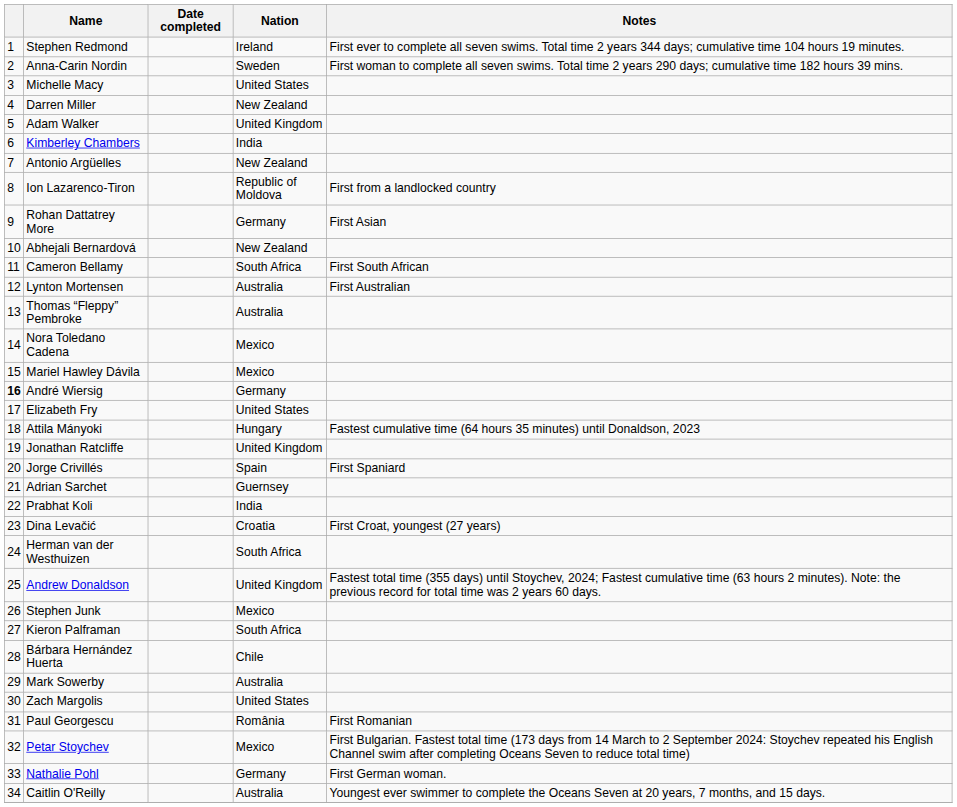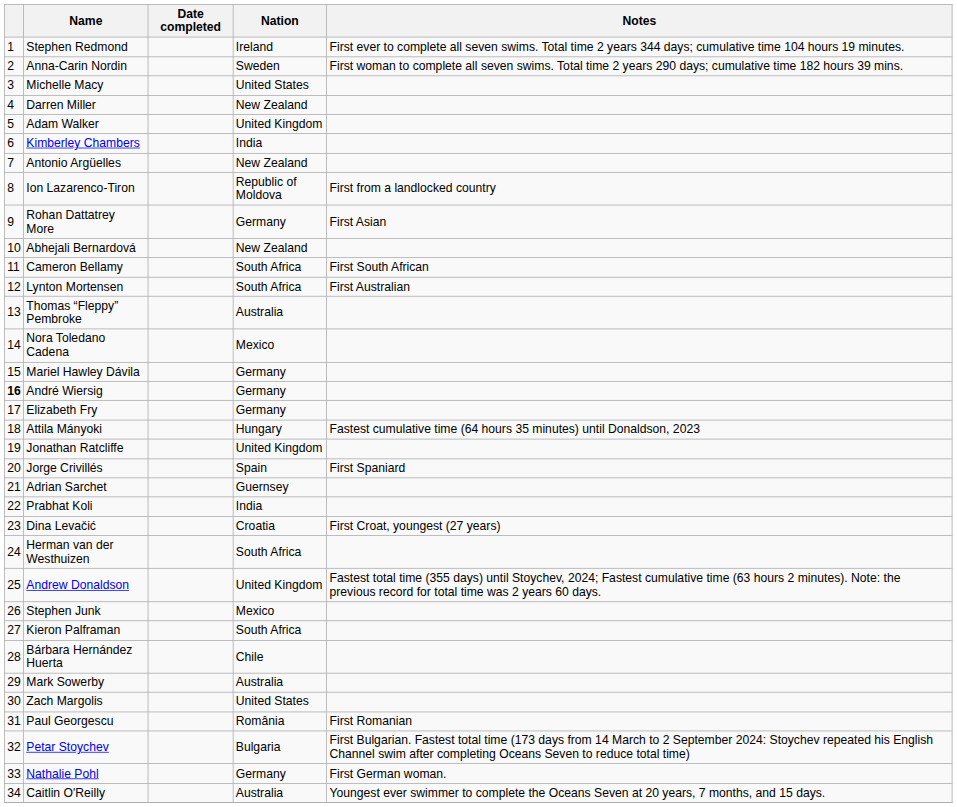 <table class="wikitable">
 <tr>
 <th></th>
 <th>Name</th>
 <th>Date completed</th>
 <th>Nation</th>
 <th>Notes</th>
 </tr>
 <tr>
 <td>1</td>
 <td>Stephen Redmond</td>
 <td></td>
 <td>Ireland</td>
 <td>First ever to complete all seven swims. Total time 2 years 344 days; cumulative time 104 hours 19 minutes.</td>
 </tr>
 <tr>
 <td>2</td>
 <td>Anna-Carin Nordin</td>
 <td></td>
 <td>Sweden</td>
 <td>First woman to complete all seven swims. Total time 2 years 290 days; cumulative time 182 hours 39 mins.</td>
 </tr>
 <tr>
 <td>3</td>
 <td>Michelle Macy</td>
 <td></td>
 <td>United States</td>
 <td></td>
 </tr>
 <tr>
 <td>4</td>
 <td>Darren Miller</td>
 <td></td>
 <td>New Zealand</td>
 <td></td>
 </tr>
 <tr>
 <td>5</td>
 <td>Adam Walker</td>
 <td></td>
 <td>United Kingdom</td>
 <td></td>
 </tr>
 <tr>
 <td>6</td>
 <td><a href='#'>Kimberley Chambers</a></td>
 <td></td>
 <td>India</td>
 <td></td>
 </tr>
 <tr>
 <td>7</td>
 <td>Antonio Argüelles</td>
 <td></td>
 <td>New Zealand</td>
 <td></td>
 </tr>
 <tr>
 <td>8</td>
 <td>Ion Lazarenco-Tiron</td>
 <td></td>
 <td>Republic of Moldova</td>
 <td>First from a landlocked country</td>
 </tr>
 <tr>
 <td>9</td>
 <td>Rohan Dattatrey More</td>
 <td></td>
 <td>Germany</td>
 <td>First Asian</td>
 </tr>
 <tr>
 <td>10</td>
 <td>Abhejali Bernardová</td>
 <td></td>
 <td>New Zealand</td>
 <td></td>
 </tr>
 <tr>
 <td>11</td>
 <td>Cameron Bellamy</td>
 <td></td>
 <td>South Africa</td>
 <td>First South African</td>
 </tr>
 <tr>
 <td>12</td>
 <td>Lynton Mortensen</td>
 <td></td>
-<td>Australia</td>
+<td>South Africa</td>
 <td>First Australian</td>
 </tr>
 <tr>
 <td>13</td>
 <td>Thomas “Fleppy” Pembroke</td>
 <td></td>
 <td>Australia</td>
 <td></td>
 </tr>
 <tr>
 <td>14</td>
 <td>Nora Toledano Cadena</td>
 <td></td>
 <td>Mexico</td>
 <td></td>
 </tr>
 <tr>
 <td>15</td>
 <td>Mariel Hawley Dávila</td>
 <td></td>
-<td>Mexico</td>
+<td>Germany</td>
 <td></td>
 </tr>
 <tr>
 <td><strong>16</strong></td>
 <td>André Wiersig</td>
 <td></td>
 <td>Germany</td>
 <td></td>
 </tr>
 <tr>
 <td>17</td>
 <td>Elizabeth Fry</td>
 <td></td>
-<td>United States</td>
+<td>Germany</td>
 <td></td>
 </tr>
 <tr>
 <td>18</td>
 <td>Attila Mányoki</td>
 <td></td>
 <td>Hungary</td>
 <td>Fastest cumulative time (64 hours 35 minutes) until Donaldson, 2023</td>
 </tr>
 <tr>
 <td>19</td>
 <td>Jonathan Ratcliffe</td>
 <td></td>
 <td>United Kingdom</td>
 <td></td>
 </tr>
 <tr>
 <td>20</td>
 <td>Jorge Crivillés</td>
 <td></td>
 <td>Spain</td>
 <td>First Spaniard</td>
 </tr>
 <tr>
 <td>21</td>
 <td>Adrian Sarchet</td>
 <td></td>
 <td>Guernsey</td>
 <td></td>
 </tr>
 <tr>
 <td>22</td>
 <td>Prabhat Koli</td>
 <td></td>
 <td>India</td>
 </tr>
 <tr>
 <td>23</td>
 <td>Dina Levačić</td>
 <td></td>
 <td>Croatia</td>
 <td>First Croat, youngest (27 years)</td>
 </tr>
 <tr>
 <td>24</td>
 <td>Herman van der Westhuizen</td>
 <td></td>
 <td>South Africa</td>
 </tr>
 <tr>
 <td>25</td>
 <td><a href='#'>Andrew Donaldson</a></td>
 <td></td>
 <td>United Kingdom</td>
 <td>Fastest total time (355 days) until Stoychev, 2024; Fastest cumulative time (63 hours 2 minutes). Note: the previous record for total time was 2 years 60 days.</td>
 </tr>
 <tr>
 <td>26</td>
 <td>Stephen Junk</td>
 <td></td>
 <td>Mexico</td>
 <td></td>
 </tr>
 <tr>
 <td>27</td>
 <td>Kieron Palframan</td>
 <td></td>
 <td>South Africa</td>
 <td></td>
 </tr>
 <tr>
 <td>28</td>
 <td>Bárbara Hernández Huerta</td>
 <td></td>
 <td>Chile</td>
 <td></td>
 </tr>
 <tr>
 <td>29</td>
 <td>Mark Sowerby</td>
 <td></td>
 <td>Australia</td>
 <td></td>
 </tr>
 <tr>
 <td>30</td>
 <td>Zach Margolis</td>
 <td></td>
 <td>United States</td>
 <td></td>
 </tr>
 <tr>
 <td>31</td>
 <td>Paul Georgescu</td>
 <td></td>
 <td>România</td>
 <td>First Romanian</td>
 </tr>
 <tr>
 <td>32</td>
 <td><a href='#'>Petar Stoychev</a></td>
 <td></td>
-<td>Mexico</td>
+<td>Bulgaria</td>
 <td>First Bulgarian. Fastest total time (173 days from 14 March to 2 September 2024: Stoychev repeated his English Channel swim after completing Oceans Seven to reduce total time)</td>
 </tr>
 <tr>
 <td>33</td>
 <td><a href='#'>Nathalie Pohl</a></td>
 <td></td>
 <td>Germany</td>
 <td>First German woman.</td>
 </tr>
 <tr>
 <td>34</td>
 <td>Caitlin O'Reilly</td>
 <td></td>
 <td>Australia</td>
 <td>Youngest ever swimmer to complete the Oceans Seven at 20 years, 7 months, and 15 days.</td>
 </tr>
 <tr>
 </tr>
 </table>
